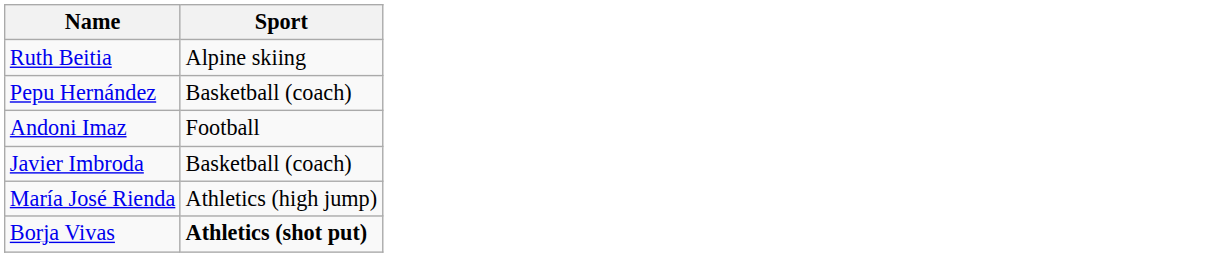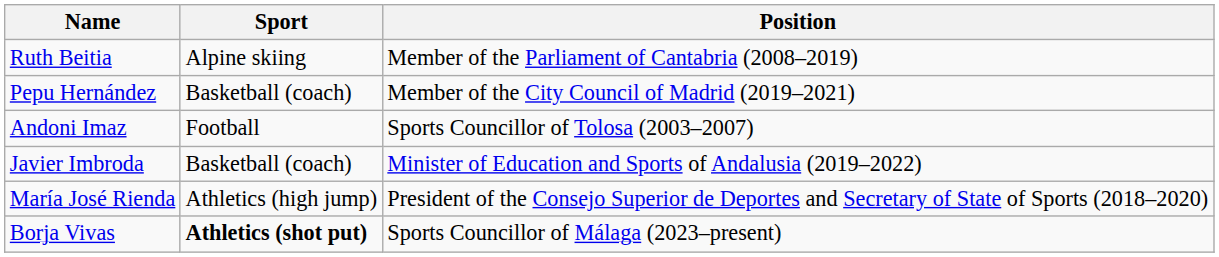 <table class="wikitable sortable">
 <tr>
 <th>Name</th>
 <th>Sport</th>
+<th>Position</th>
 </tr>
 <tr>
 <td><a href='#'>Ruth Beitia</a></td>
 <td>Alpine skiing</td>
+<td>Member of the <a href='#'>Parliament of Cantabria</a> (2008–2019)</td>
 </tr>
 <tr>
 <td><a href='#'>Pepu Hernández</a></td>
 <td>Basketball (coach)</td>
+<td>Member of the <a href='#'>City Council of Madrid</a> (2019–2021)</td>
 </tr>
 <tr>
 <td data-sort-value="Imaz,Andoni"><a href='#'>Andoni Imaz</a></td>
 <td>Football</td>
+<td>Sports Councillor of <a href='#'>Tolosa</a> (2003–2007)</td>
 </tr>
 <tr>
 <td><a href='#'>Javier Imbroda</a></td>
 <td>Basketball (coach)</td>
+<td><a href='#'>Minister of Education and Sports</a> of <a href='#'>Andalusia</a> (2019–2022)</td>
 </tr>
 <tr>
 <td><a href='#'>María José Rienda</a></td>
 <td>Athletics (high jump)</td>
+<td>President of the <a href='#'>Consejo Superior de Deportes</a> and <a href='#'>Secretary of State</a> of Sports (2018–2020)</td>
 </tr>
 <tr>
 <td><a href='#'>Borja Vivas</a></td>
 <td><strong>Athletics (shot put)</strong></td>
+<td>Sports Councillor of <a href='#'>Málaga</a> (2023–present)</td>
 </tr>
 </table>
